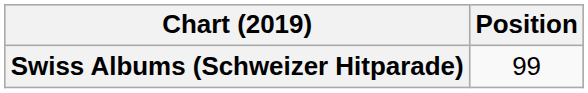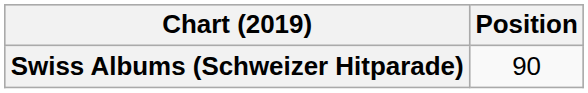 <table class="wikitable plainrowheaders" style="text-align:center">
 <tr>
 <th scope="col">Chart (2019)</th>
 <th scope="col">Position</th>
 </tr>
 <tr>
 <th scope="row">Swiss Albums (Schweizer Hitparade)</th>
-<td>99</td>
+<td>90</td>
 </tr>
 </table>
